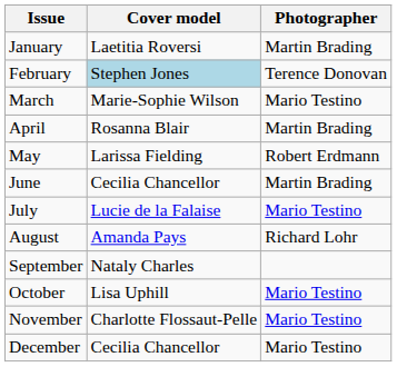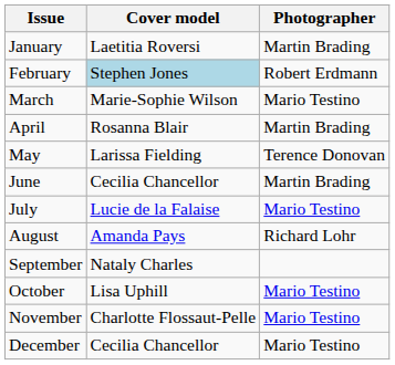 <table class="sortable wikitable">
 <tr>
 <th>Issue</th>
 <th>Cover model</th>
 <th>Photographer</th>
 </tr>
 <tr>
 <td>January</td>
 <td>Laetitia Roversi</td>
 <td>Martin Brading</td>
 </tr>
 <tr>
 <td>February</td>
 <td style="background: lightblue;">Stephen Jones</td>
-<td>Terence Donovan</td>
+<td>Robert Erdmann</td>
 </tr>
 <tr>
 <td>March</td>
 <td>Marie-Sophie Wilson</td>
 <td>Mario Testino</td>
 </tr>
 <tr>
 <td>April</td>
 <td>Rosanna Blair</td>
 <td>Martin Brading</td>
 </tr>
 <tr>
 <td>May</td>
 <td>Larissa Fielding</td>
-<td>Robert Erdmann</td>
+<td>Terence Donovan</td>
 </tr>
 <tr>
 <td>June</td>
 <td>Cecilia Chancellor</td>
 <td>Martin Brading</td>
 </tr>
 <tr>
 <td>July</td>
 <td><a href='#'>Lucie de la Falaise</a></td>
 <td><a href='#'>Mario Testino</a></td>
 </tr>
 <tr>
 <td>August</td>
 <td><a href='#'>Amanda Pays</a></td>
 <td>Richard Lohr</td>
 </tr>
 <tr>
 <td>September</td>
 <td>Nataly Charles</td>
 <td></td>
 </tr>
 <tr>
 <td>October</td>
 <td>Lisa Uphill</td>
 <td><a href='#'>Mario Testino</a></td>
 </tr>
 <tr>
 <td>November</td>
 <td>Charlotte Flossaut-Pelle</td>
 <td><a href='#'>Mario Testino</a></td>
 </tr>
 <tr>
 <td>December</td>
 <td>Cecilia Chancellor</td>
 <td>Mario Testino</td>
 </tr>
 </table>
